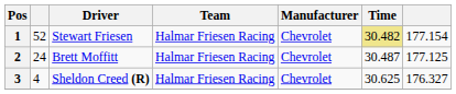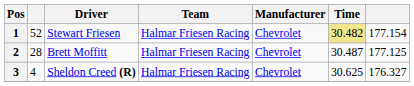 <table class="wikitable" style="font-size:95%">
 <tr>
 <th>Pos</th>
 <th></th>
 <th>Driver</th>
 <th>Team</th>
 <th>Manufacturer</th>
 <th>Time</th>
 <th></th>
 </tr>
 <tr>
 <th>1</th>
 <td>52</td>
 <td><a href='#'>Stewart Friesen</a></td>
 <td><a href='#'>Halmar Friesen Racing</a></td>
 <td><a href='#'>Chevrolet</a></td>
 <td style="background: khaki;">30.482</td>
 <td>177.154</td>
 </tr>
 <tr>
 <th>2</th>
-<td>24</td>
+<td>28</td>
 <td><a href='#'>Brett Moffitt</a></td>
 <td><a href='#'>Halmar Friesen Racing</a></td>
 <td><a href='#'>Chevrolet</a></td>
 <td>30.487</td>
 <td>177.125</td>
 </tr>
 <tr>
 <th>3</th>
 <td>4</td>
 <td><a href='#'>Sheldon Creed</a> <strong>(R)</strong></td>
 <td><a href='#'>Halmar Friesen Racing</a></td>
 <td><a href='#'>Chevrolet</a></td>
 <td>30.625</td>
 <td>176.327</td>
 </tr>
 <tr>
 </tr>
 </table>
